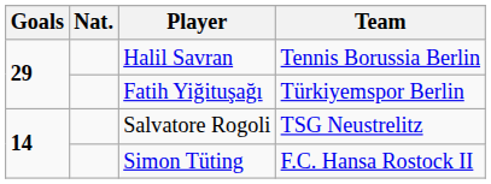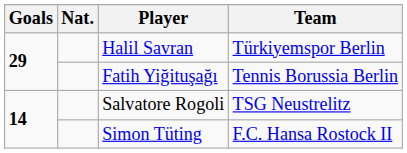 <table class="wikitable">
 <tr align="center" bgcolor="#dfdfdf">
 </tr>
 <tr>
 <th>Goals</th>
 <th>Nat.</th>
 <th>Player</th>
 <th>Team</th>
 </tr>
 <tr>
 <td rowspan="2"><strong>29</strong></td>
 <td></td>
 <td><a href='#'>Halil Savran</a></td>
-<td><a href='#'>Tennis Borussia Berlin</a></td>
+<td><a href='#'>Türkiyemspor Berlin</a></td>
 </tr>
 <tr>
 <td></td>
 <td><a href='#'>Fatih Yiğituşağı</a></td>
-<td><a href='#'>Türkiyemspor Berlin</a></td>
+<td><a href='#'>Tennis Borussia Berlin</a></td>
 </tr>
 <tr>
 <td rowspan="2"><strong>14</strong></td>
 <td></td>
 <td>Salvatore Rogoli</td>
 <td><a href='#'>TSG Neustrelitz</a></td>
 </tr>
 <tr>
 <td></td>
 <td><a href='#'>Simon Tüting</a></td>
 <td><a href='#'>F.C. Hansa Rostock II</a></td>
 </tr>
 </table>
